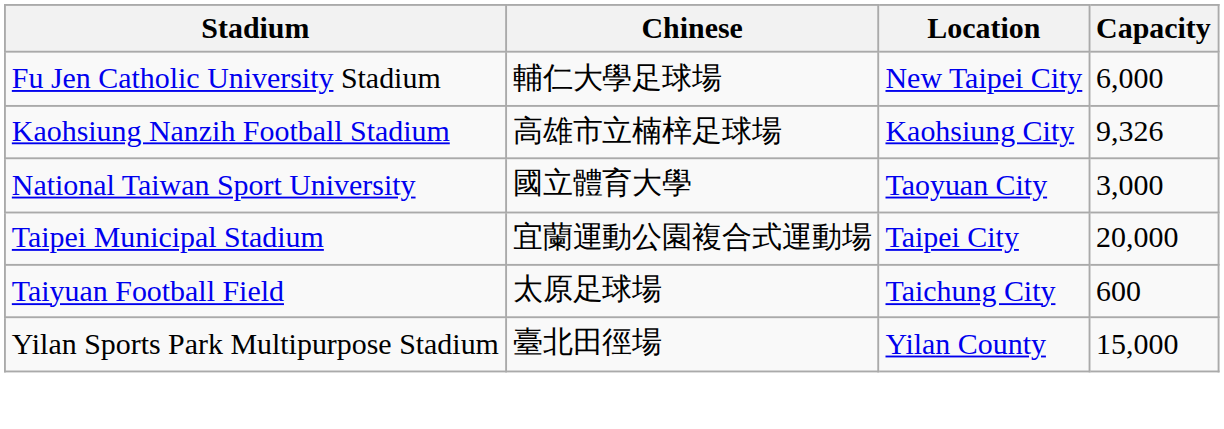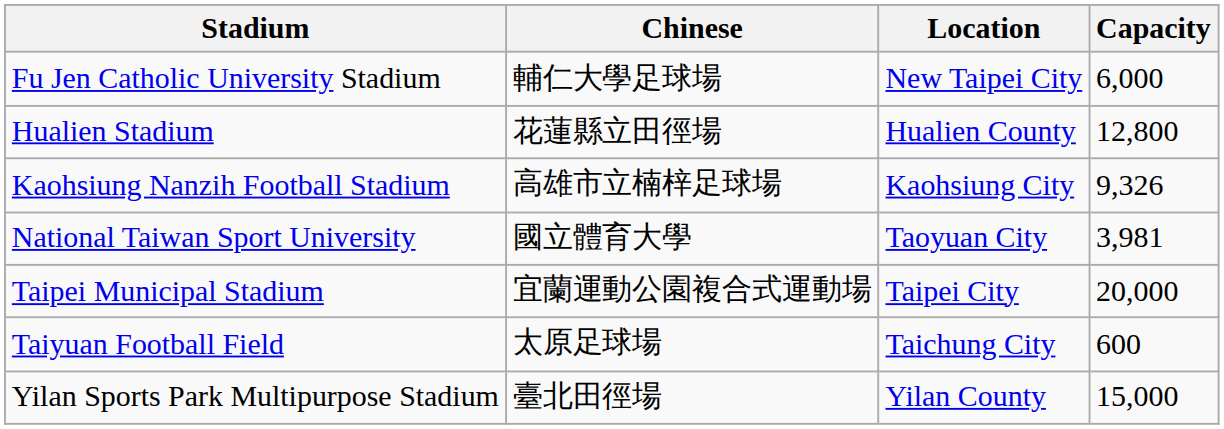 <table class="wikitable sortable">
 <tr>
 <th>Stadium</th>
 <th>Chinese</th>
 <th>Location</th>
 <th>Capacity</th>
 </tr>
 <tr>
 <td><a href='#'>Fu Jen Catholic University</a> Stadium</td>
 <td>輔仁大學足球場</td>
 <td><a href='#'>New Taipei City</a></td>
 <td>6,000</td>
 </tr>
 <tr>
+<td><a href='#'>Hualien Stadium</a></td>
+<td>花蓮縣立田徑場</td>
+<td><a href='#'>Hualien County</a></td>
+<td>12,800</td>
+</tr>
+<tr>
 <td><a href='#'>Kaohsiung Nanzih Football Stadium</a></td>
 <td>高雄市立楠梓足球場</td>
 <td><a href='#'>Kaohsiung City</a></td>
 <td>9,326</td>
 </tr>
 <tr>
 <td><a href='#'>National Taiwan Sport University</a></td>
 <td>國立體育大學</td>
 <td><a href='#'>Taoyuan City</a></td>
-<td>3,000</td>
+<td>3,981</td>
 </tr>
 <tr>
 <td><a href='#'>Taipei Municipal Stadium</a></td>
 <td>宜蘭運動公園複合式運動場</td>
 <td><a href='#'>Taipei City</a></td>
 <td>20,000</td>
 </tr>
 <tr>
 <td><a href='#'>Taiyuan Football Field</a></td>
 <td>太原足球場</td>
 <td><a href='#'>Taichung City</a></td>
 <td>600</td>
 </tr>
 <tr>
 <td>Yilan Sports Park Multipurpose Stadium</td>
 <td>臺北田徑場</td>
 <td><a href='#'>Yilan County</a></td>
 <td>15,000</td>
 </tr>
 </table>
